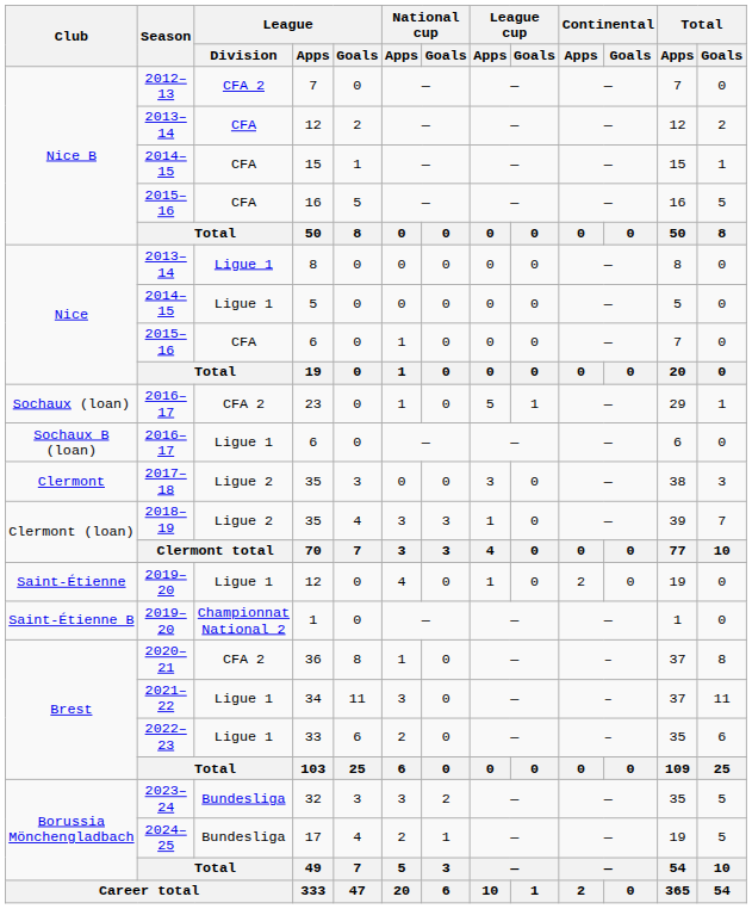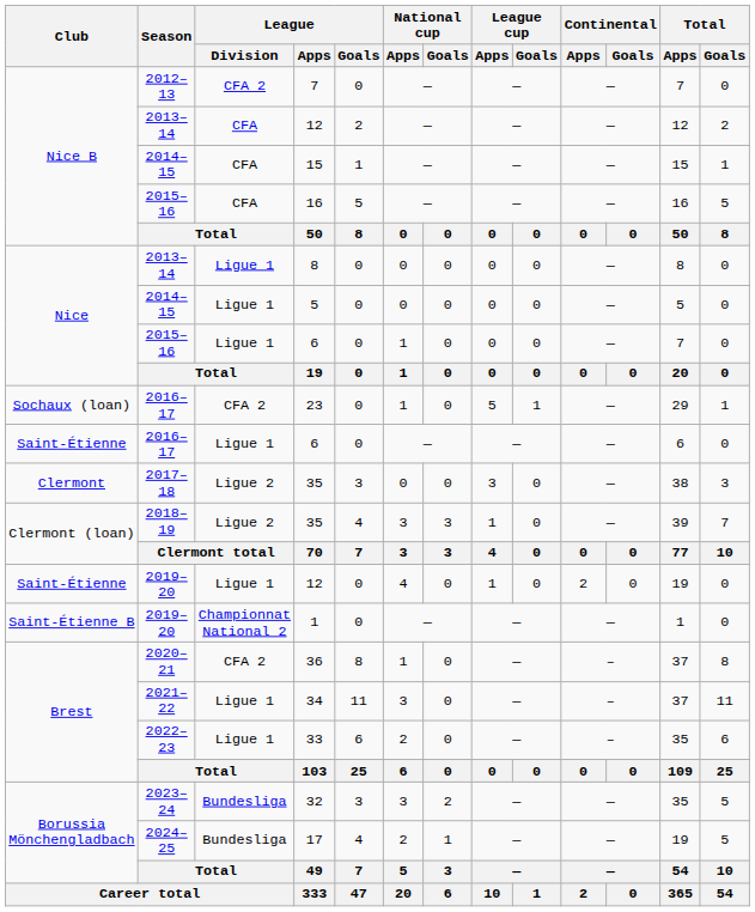 <table class="wikitable" style="text-align:center">
 <tr>
 <th rowspan="2">Club</th>
 <th rowspan="2">Season</th>
 <th colspan="3">League</th>
 <th colspan="2">National cup</th>
 <th colspan="2">League cup</th>
 <th colspan="2">Continental</th>
 <th colspan="2">Total</th>
 </tr>
 <tr>
 <th>Division</th>
 <th>Apps</th>
 <th>Goals</th>
 <th>Apps</th>
 <th>Goals</th>
 <th>Apps</th>
 <th>Goals</th>
 <th>Apps</th>
 <th>Goals</th>
 <th>Apps</th>
 <th>Goals</th>
 </tr>
 <tr>
 <td rowspan="5"><a href='#'>Nice B</a></td>
 <td><a href='#'>2012–13</a></td>
 <td><a href='#'>CFA 2</a></td>
 <td>7</td>
 <td>0</td>
 <td colspan="2">—</td>
 <td colspan="2">—</td>
 <td colspan="2">—</td>
 <td>7</td>
 <td>0</td>
 </tr>
 <tr>
 <td><a href='#'>2013–14</a></td>
 <td><a href='#'>CFA</a></td>
 <td>12</td>
 <td>2</td>
 <td colspan="2">—</td>
 <td colspan="2">—</td>
 <td colspan="2">—</td>
 <td>12</td>
 <td>2</td>
 </tr>
 <tr>
 <td><a href='#'>2014–15</a></td>
 <td>CFA</td>
 <td>15</td>
 <td>1</td>
 <td colspan="2">—</td>
 <td colspan="2">—</td>
 <td colspan="2">—</td>
 <td>15</td>
 <td>1</td>
 </tr>
 <tr>
 <td><a href='#'>2015–16</a></td>
 <td>CFA</td>
 <td>16</td>
 <td>5</td>
 <td colspan="2">—</td>
 <td colspan="2">—</td>
 <td colspan="2">—</td>
 <td>16</td>
 <td>5</td>
 </tr>
 <tr>
 <th colspan="2">Total</th>
 <th>50</th>
 <th>8</th>
 <th>0</th>
 <th>0</th>
 <th>0</th>
 <th>0</th>
 <th>0</th>
 <th>0</th>
 <th>50</th>
 <th>8</th>
 </tr>
 <tr>
 <td rowspan="4"><a href='#'>Nice</a></td>
 <td><a href='#'>2013–14</a></td>
 <td><a href='#'>Ligue 1</a></td>
 <td>8</td>
 <td>0</td>
 <td>0</td>
 <td>0</td>
 <td>0</td>
 <td>0</td>
 <td colspan="2">—</td>
 <td>8</td>
 <td>0</td>
 </tr>
 <tr>
 <td><a href='#'>2014–15</a></td>
 <td>Ligue 1</td>
 <td>5</td>
 <td>0</td>
 <td>0</td>
 <td>0</td>
 <td>0</td>
 <td>0</td>
 <td colspan="2">—</td>
 <td>5</td>
 <td>0</td>
 </tr>
 <tr>
 <td><a href='#'>2015–16</a></td>
-<td>CFA</td>
+<td>Ligue 1</td>
 <td>6</td>
 <td>0</td>
 <td>1</td>
 <td>0</td>
 <td>0</td>
 <td>0</td>
 <td colspan="2">—</td>
 <td>7</td>
 <td>0</td>
 </tr>
 <tr>
 <th colspan="2">Total</th>
 <th>19</th>
 <th>0</th>
 <th>1</th>
 <th>0</th>
 <th>0</th>
 <th>0</th>
 <th>0</th>
 <th>0</th>
 <th>20</th>
 <th>0</th>
 </tr>
 <tr>
 <td><a href='#'>Sochaux</a> (loan)</td>
 <td><a href='#'>2016–17</a></td>
 <td>CFA 2</td>
 <td>23</td>
 <td>0</td>
 <td>1</td>
 <td>0</td>
 <td>5</td>
 <td>1</td>
 <td colspan="2">—</td>
 <td>29</td>
 <td>1</td>
 </tr>
 <tr>
-<td><a href='#'>Sochaux B</a> (loan)</td>
+<td><a href='#'>Saint-Étienne</a></td>
 <td><a href='#'>2016–17</a></td>
 <td>Ligue 1</td>
 <td>6</td>
 <td>0</td>
 <td colspan="2">—</td>
 <td colspan="2">—</td>
 <td colspan="2">—</td>
 <td>6</td>
 <td>0</td>
 </tr>
 <tr>
 <td><a href='#'>Clermont</a></td>
 <td><a href='#'>2017–18</a></td>
 <td>Ligue 2</td>
 <td>35</td>
 <td>3</td>
 <td>0</td>
 <td>0</td>
 <td>3</td>
 <td>0</td>
 <td colspan="2">—</td>
 <td>38</td>
 <td>3</td>
 </tr>
 <tr>
 <td rowspan="2">Clermont (loan)</td>
 <td><a href='#'>2018–19</a></td>
 <td>Ligue 2</td>
 <td>35</td>
 <td>4</td>
 <td>3</td>
 <td>3</td>
 <td>1</td>
 <td>0</td>
 <td colspan="2">—</td>
 <td>39</td>
 <td>7</td>
 </tr>
 <tr>
 <th colspan="2">Clermont total</th>
 <th>70</th>
 <th>7</th>
 <th>3</th>
 <th>3</th>
 <th>4</th>
 <th>0</th>
 <th>0</th>
 <th>0</th>
 <th>77</th>
 <th>10</th>
 </tr>
 <tr>
 <td><a href='#'>Saint-Étienne</a></td>
 <td><a href='#'>2019–20</a></td>
 <td>Ligue 1</td>
 <td>12</td>
 <td>0</td>
 <td>4</td>
 <td>0</td>
 <td>1</td>
 <td>0</td>
 <td>2</td>
 <td>0</td>
 <td>19</td>
 <td>0</td>
 </tr>
 <tr>
 <td><a href='#'>Saint-Étienne B</a></td>
 <td><a href='#'>2019–20</a></td>
 <td><a href='#'>Championnat National 2</a></td>
 <td>1</td>
 <td>0</td>
 <td colspan="2">—</td>
 <td colspan="2">—</td>
 <td colspan="2">—</td>
 <td>1</td>
 <td>0</td>
 </tr>
 <tr>
 <td rowspan="4"><a href='#'>Brest</a></td>
 <td><a href='#'>2020–21</a></td>
 <td>CFA 2</td>
 <td>36</td>
 <td>8</td>
 <td>1</td>
 <td>0</td>
 <td colspan="2">—</td>
 <td colspan="2">–</td>
 <td>37</td>
 <td>8</td>
 </tr>
 <tr>
 <td><a href='#'>2021–22</a></td>
 <td>Ligue 1</td>
 <td>34</td>
 <td>11</td>
 <td>3</td>
 <td>0</td>
 <td colspan="2">—</td>
 <td colspan="2">–</td>
 <td>37</td>
 <td>11</td>
 </tr>
 <tr>
 <td><a href='#'>2022–23</a></td>
 <td>Ligue 1</td>
 <td>33</td>
 <td>6</td>
 <td>2</td>
 <td>0</td>
 <td colspan="2">—</td>
 <td colspan="2">–</td>
 <td>35</td>
 <td>6</td>
 </tr>
 <tr>
 <th colspan="2">Total</th>
 <th>103</th>
 <th>25</th>
 <th>6</th>
 <th>0</th>
 <th>0</th>
 <th>0</th>
 <th>0</th>
 <th>0</th>
 <th>109</th>
 <th>25</th>
 </tr>
 <tr>
 <td rowspan="3"><a href='#'>Borussia Mönchengladbach</a></td>
 <td><a href='#'>2023–24</a></td>
 <td><a href='#'>Bundesliga</a></td>
 <td>32</td>
 <td>3</td>
 <td>3</td>
 <td>2</td>
 <td colspan="2">—</td>
 <td colspan="2">—</td>
 <td>35</td>
 <td>5</td>
 </tr>
 <tr>
 <td><a href='#'>2024–25</a></td>
 <td>Bundesliga</td>
 <td>17</td>
 <td>4</td>
 <td>2</td>
 <td>1</td>
 <td colspan="2">—</td>
 <td colspan="2">—</td>
 <td>19</td>
 <td>5</td>
 </tr>
 <tr>
 <th colspan="2">Total</th>
 <th>49</th>
 <th>7</th>
 <th>5</th>
 <th>3</th>
 <th colspan="2">—</th>
 <th colspan="2">—</th>
 <th>54</th>
 <th>10</th>
 </tr>
 <tr>
 <th colspan="3">Career total</th>
 <th>333</th>
 <th>47</th>
 <th>20</th>
 <th>6</th>
 <th>10</th>
 <th>1</th>
 <th>2</th>
 <th>0</th>
 <th>365</th>
 <th>54</th>
 </tr>
 </table>
